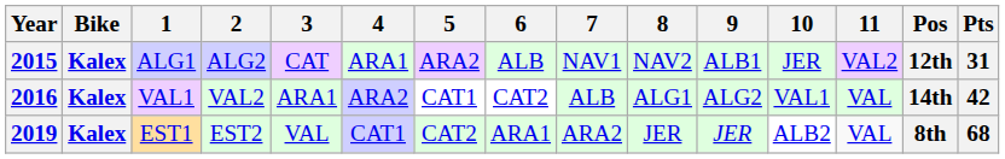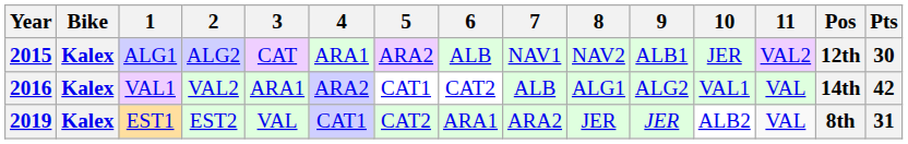 <table class="wikitable" style="text-align:center">
 <tr>
 <th>Year</th>
 <th>Bike</th>
 <th>1</th>
 <th>2</th>
 <th>3</th>
 <th>4</th>
 <th>5</th>
 <th>6</th>
 <th>7</th>
 <th>8</th>
 <th>9</th>
 <th>10</th>
 <th>11</th>
 <th>Pos</th>
 <th>Pts</th>
 </tr>
 <tr>
 <th><a href='#'>2015</a></th>
 <th><a href='#'>Kalex</a></th>
 <td style="background:#cfcfff;"><a href='#'>ALG1</a><br></td>
 <td style="background:#cfcfff;"><a href='#'>ALG2</a><br></td>
 <td style="background:#efcfff;"><a href='#'>CAT</a><br></td>
 <td style="background:#dfffdf;"><a href='#'>ARA1</a><br></td>
 <td style="background:#efcfff;"><a href='#'>ARA2</a><br></td>
 <td style="background:#dfffdf;"><a href='#'>ALB</a><br></td>
 <td style="background:#dfffdf;"><a href='#'>NAV1</a><br></td>
 <td style="background:#dfffdf;"><a href='#'>NAV2</a><br></td>
 <td style="background:#dfffdf;"><a href='#'>ALB1</a><br></td>
 <td style="background:#dfffdf;"><a href='#'>JER</a><br></td>
 <td style="background:#efcfff;"><a href='#'>VAL2</a><br></td>
 <th>12th</th>
-<th>31</th>
+<th>30</th>
 </tr>
 <tr>
 <th><a href='#'>2016</a></th>
 <th><a href='#'>Kalex</a></th>
 <td style="background:#EFCFFF;"><a href='#'>VAL1</a><br></td>
 <td style="background:#DFFFDF;"><a href='#'>VAL2</a><br></td>
 <td style="background:#dfffdf;"><a href='#'>ARA1</a><br></td>
 <td style="background:#CFCFFF;"><a href='#'>ARA2</a><br></td>
 <td style="background:#FFFFFF;"><a href='#'>CAT1</a><br></td>
 <td style="background:#FFFFFF;"><a href='#'>CAT2</a><br></td>
 <td style="background:#dfffdf;"><a href='#'>ALB</a><br></td>
 <td style="background:#dfffdf;"><a href='#'>ALG1</a><br></td>
 <td style="background:#dfffdf;"><a href='#'>ALG2</a><br></td>
 <td style="background:#dfffdf;"><a href='#'>VAL1</a><br></td>
 <td style="background:#dfffdf;"><a href='#'>VAL</a><br></td>
 <th style="background:#;">14th</th>
 <th style="background:#;">42</th>
 </tr>
 <tr>
 <th><a href='#'>2019</a></th>
 <th><a href='#'>Kalex</a></th>
 <td style="background:#ffdf9f;"><a href='#'>EST1</a><br></td>
 <td style="background:#dfffdf;"><a href='#'>EST2</a><br></td>
 <td style="background:#dfffdf;"><a href='#'>VAL</a><br></td>
 <td style="background:#cfcfff;"><a href='#'>CAT1</a><br></td>
 <td style="background:#dfffdf;"><a href='#'>CAT2</a><br></td>
 <td style="background:#dfffdf;"><a href='#'>ARA1</a><br></td>
 <td style="background:#dfffdf;"><a href='#'>ARA2</a><br></td>
 <td style="background:#dfffdf;"><a href='#'>JER</a><br></td>
 <td style="background:#dfffdf;"><em><a href='#'>JER</a></em><br></td>
 <td style="background:#ffffff;"><a href='#'>ALB2</a><br></td>
 <td style="background:#;"><a href='#'>VAL</a><br></td>
 <th style="background:#;">8th</th>
-<th style="background:#;">68</th>
+<th style="background:#;">31</th>
 </tr>
 </table>
